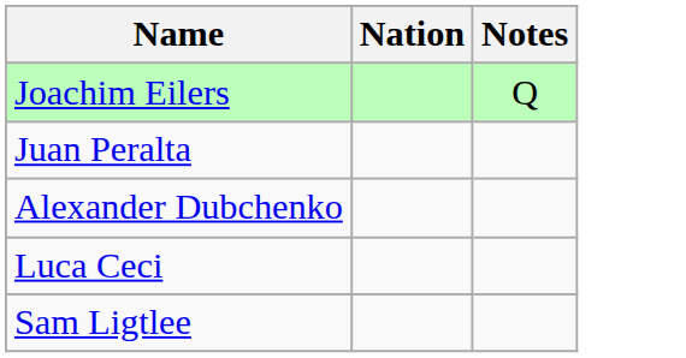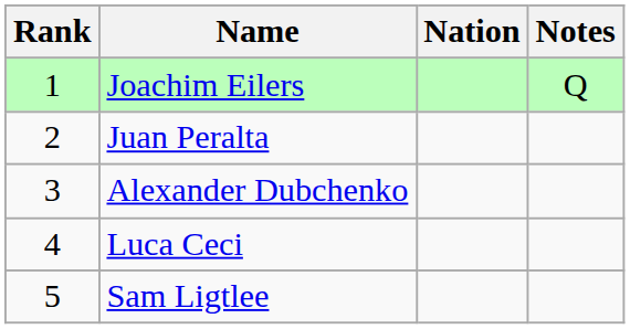 <table class="wikitable sortable" style="text-align:center">
 <tr>
+<th>Rank</th>
 <th>Name</th>
 <th>Nation</th>
 <th>Notes</th>
 </tr>
 <tr bgcolor=bbffbb>
+<td>1</td>
 <td align=left><a href='#'>Joachim Eilers</a></td>
 <td align=left></td>
 <td>Q</td>
 </tr>
 <tr>
+<td>2</td>
 <td align=left><a href='#'>Juan Peralta</a></td>
 <td align=left></td>
 <td></td>
 </tr>
 <tr>
+<td>3</td>
 <td align=left><a href='#'>Alexander Dubchenko</a></td>
 <td align=left></td>
 <td></td>
 </tr>
 <tr>
+<td>4</td>
 <td align=left><a href='#'>Luca Ceci</a></td>
 <td align=left></td>
 <td></td>
 </tr>
 <tr>
+<td>5</td>
 <td align=left><a href='#'>Sam Ligtlee</a></td>
 <td align=left></td>
 <td></td>
 </tr>
 </table>
